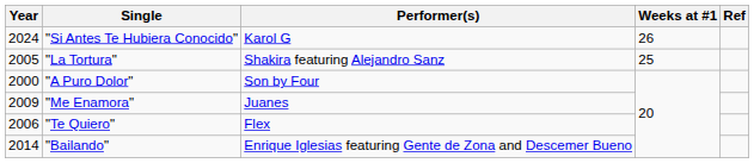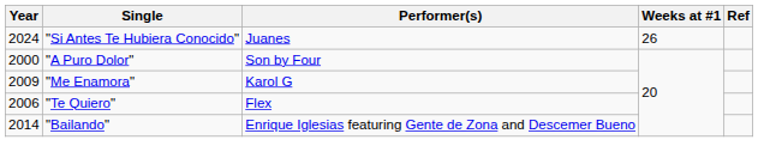 <table class="wikitable sortable">
 <tr>
 <th>Year</th>
 <th>Single</th>
 <th>Performer(s)</th>
 <th>Weeks at #1</th>
 <th class="unsortable">Ref</th>
 </tr>
 <tr>
 <td>2024</td>
 <td>"<a href='#'>Si Antes Te Hubiera Conocido</a>"</td>
-<td><a href='#'>Karol G</a></td>
+<td><a href='#'>Juanes</a></td>
 <td>26</td>
-<td></td>
-</tr>
-<tr>
-<td>2005</td>
-<td>"<a href='#'>La Tortura</a>"</td>
-<td><a href='#'>Shakira</a> featuring <a href='#'>Alejandro Sanz</a></td>
-<td>25</td>
 <td></td>
 </tr>
 <tr>
 <td>2000</td>
 <td>"<a href='#'>A Puro Dolor</a>"</td>
 <td><a href='#'>Son by Four</a></td>
 <td rowspan="4">20</td>
 <td></td>
 </tr>
 <tr>
 <td>2009</td>
 <td>"<a href='#'>Me Enamora</a>"</td>
-<td><a href='#'>Juanes</a></td>
+<td><a href='#'>Karol G</a></td>
 <td></td>
 </tr>
 <tr>
 <td>2006</td>
 <td>"<a href='#'>Te Quiero</a>"</td>
 <td><a href='#'>Flex</a></td>
 <td></td>
 </tr>
 <tr>
 <td>2014</td>
 <td>"<a href='#'>Bailando</a>"</td>
 <td><a href='#'>Enrique Iglesias</a> featuring <a href='#'>Gente de Zona</a> and <a href='#'>Descemer Bueno</a></td>
 <td></td>
 </tr>
 </table>
